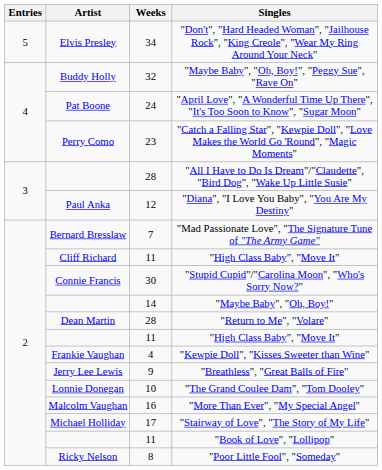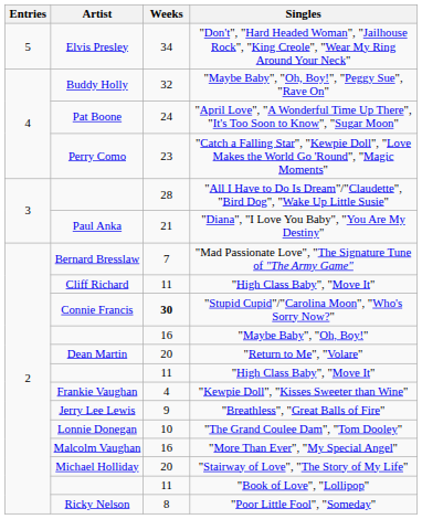 <table class="wikitable sortable" style="text-align: center;">
 <tr>
 <th scope="col" style="width:55px;" data-sort-type="number">Entries</th>
 <th scope="col" style="text-align:center;">Artist</th>
 <th scope="col" style="width:55px;" data-sort-type="number">Weeks</th>
 <th scope="col" style="width:300px;">Singles</th>
 </tr>
 <tr>
 <td rowspan="1" style="text-align:center">5</td>
 <td><a href='#'>Elvis Presley</a></td>
 <td>34</td>
 <td>"<a href='#'>Don't</a>", "<a href='#'>Hard Headed Woman</a>", "<a href='#'>Jailhouse Rock</a>", "<a href='#'>King Creole</a>", "<a href='#'>Wear My Ring Around Your Neck</a>"</td>
 </tr>
 <tr>
 <td rowspan="3" style="text-align:center">4</td>
 <td><a href='#'>Buddy Holly</a> </td>
 <td>32</td>
 <td>"<a href='#'>Maybe Baby</a>", "<a href='#'>Oh, Boy!</a>", "<a href='#'>Peggy Sue</a>", "<a href='#'>Rave On</a>"</td>
 </tr>
 <tr>
 <td><a href='#'>Pat Boone</a></td>
 <td>24</td>
 <td>"<a href='#'>April Love</a>", "<a href='#'>A Wonderful Time Up There</a>", "<a href='#'>It's Too Soon to Know</a>", "<a href='#'>Sugar Moon</a>"</td>
 </tr>
 <tr>
 <td><a href='#'>Perry Como</a> </td>
 <td>23</td>
 <td>"<a href='#'>Catch a Falling Star</a>", "<a href='#'>Kewpie Doll</a>", "<a href='#'>Love Makes the World Go 'Round</a>", "<a href='#'>Magic Moments</a>"</td>
 </tr>
 <tr>
 <td rowspan="2" style="text-align:center">3</td>
 <td> </td>
 <td>28</td>
 <td>"<a href='#'>All I Have to Do Is Dream</a>"/"<a href='#'>Claudette</a>", "<a href='#'>Bird Dog</a>", "<a href='#'>Wake Up Little Susie</a>"</td>
 </tr>
 <tr>
 <td><a href='#'>Paul Anka</a> </td>
-<td>12</td>
+<td>21</td>
 <td>"<a href='#'>Diana</a>", "I Love You Baby", "<a href='#'>You Are My Destiny</a>"</td>
 </tr>
 <tr>
 <td rowspan="13" style="text-align:center">2</td>
 <td><a href='#'>Bernard Bresslaw</a></td>
 <td>7</td>
 <td>"Mad Passionate Love", "<a href='#'>The Signature Tune of <em>"The Army Game"</em></a></td>
 </tr>
 <tr>
 <td><a href='#'>Cliff Richard</a></td>
 <td>11</td>
 <td>"<a href='#'>High Class Baby</a>", "<a href='#'>Move It</a>"</td>
 </tr>
 <tr>
 <td><a href='#'>Connie Francis</a></td>
-<td>30</td>
+<td><strong>30</strong></td>
 <td>"<a href='#'>Stupid Cupid</a>"/"<a href='#'>Carolina Moon</a>", "<a href='#'>Who's Sorry Now?</a>"</td>
 </tr>
 <tr>
 <td></td>
-<td>14</td>
+<td>16</td>
 <td>"<a href='#'>Maybe Baby</a>", "<a href='#'>Oh, Boy!</a>"</td>
 </tr>
 <tr>
 <td><a href='#'>Dean Martin</a></td>
-<td>28</td>
+<td>20</td>
 <td>"<a href='#'>Return to Me</a>", "<a href='#'>Volare</a>"</td>
 </tr>
 <tr>
 <td> </td>
 <td>11</td>
 <td>"<a href='#'>High Class Baby</a>", "<a href='#'>Move It</a>"</td>
 </tr>
 <tr>
 <td><a href='#'>Frankie Vaughan</a></td>
 <td>4</td>
 <td>"<a href='#'>Kewpie Doll</a>", "<a href='#'>Kisses Sweeter than Wine</a>"</td>
 </tr>
 <tr>
 <td><a href='#'>Jerry Lee Lewis</a></td>
 <td>9</td>
 <td>"<a href='#'>Breathless</a>", "<a href='#'>Great Balls of Fire</a>"</td>
 </tr>
 <tr>
 <td><a href='#'>Lonnie Donegan</a></td>
 <td>10</td>
 <td>"<a href='#'>The Grand Coulee Dam</a>", "<a href='#'>Tom Dooley</a>"</td>
 </tr>
 <tr>
 <td><a href='#'>Malcolm Vaughan</a> </td>
 <td>16</td>
 <td>"<a href='#'>More Than Ever</a>", "<a href='#'>My Special Angel</a>"</td>
 </tr>
 <tr>
 <td><a href='#'>Michael Holliday</a></td>
-<td>17</td>
+<td>20</td>
 <td>"<a href='#'>Stairway of Love</a>", "<a href='#'>The Story of My Life</a>"</td>
 </tr>
 <tr>
 <td></td>
 <td>11</td>
 <td>"<a href='#'>Book of Love</a>", "<a href='#'>Lollipop</a>"</td>
 </tr>
 <tr>
 <td><a href='#'>Ricky Nelson</a></td>
 <td>8</td>
 <td>"<a href='#'>Poor Little Fool</a>", "<a href='#'>Someday</a>"</td>
 </tr>
 </table>
